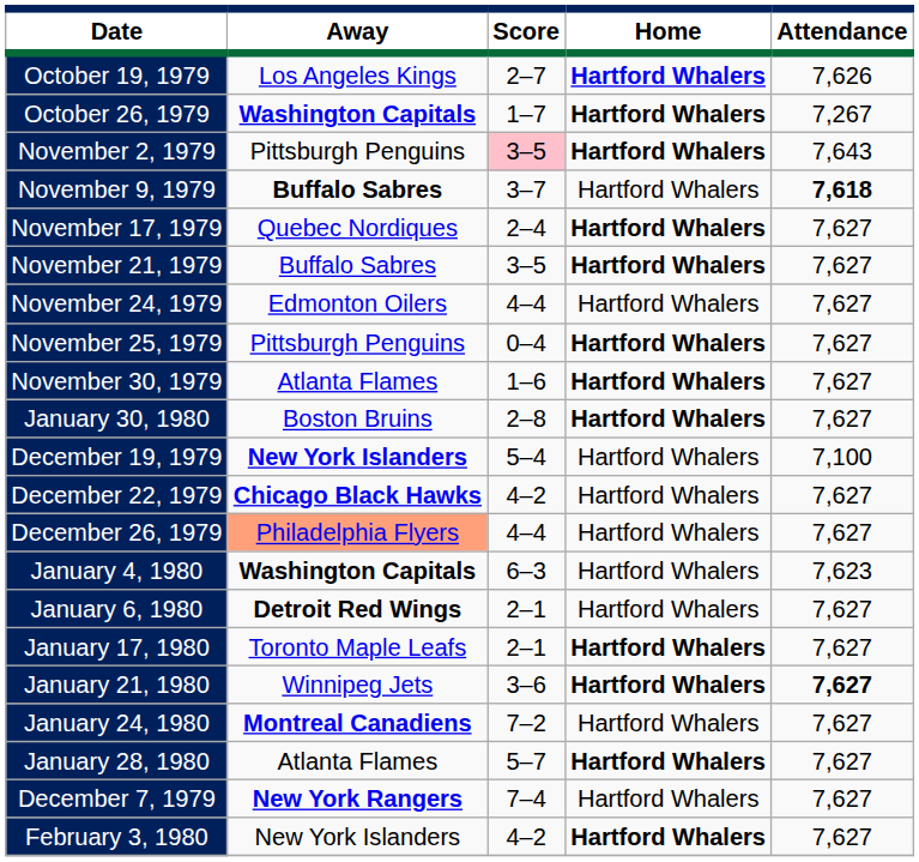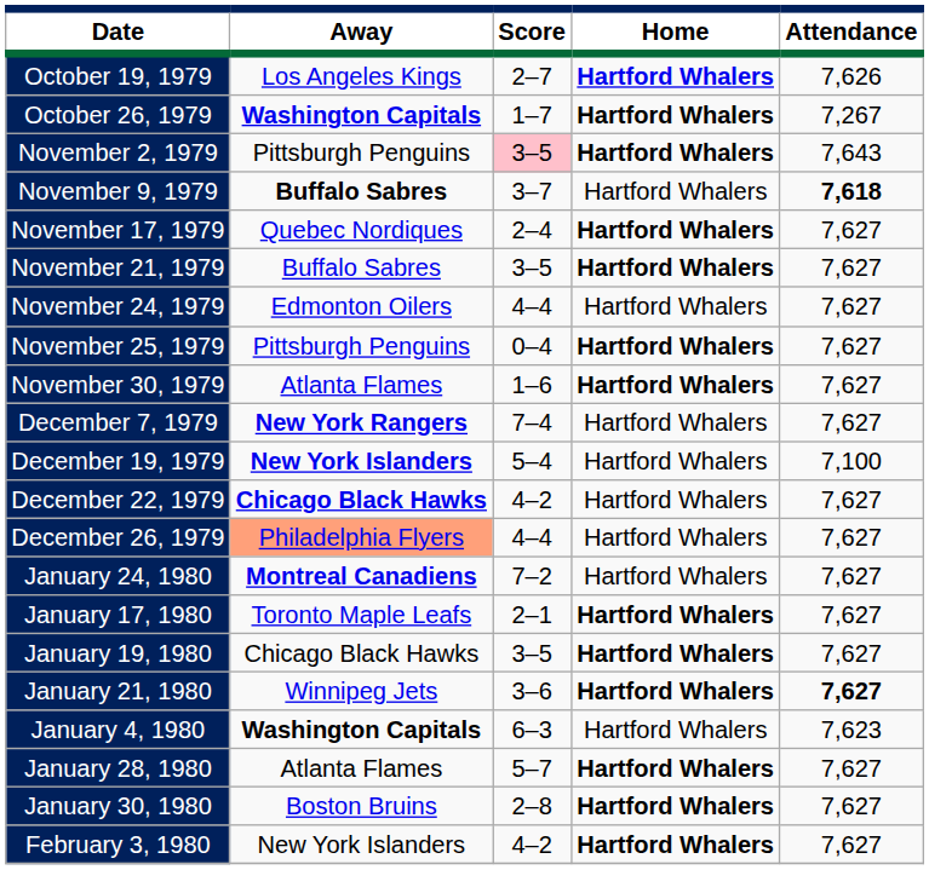 <table class="wikitable sortable" style="font-size: 95%;text-align: center;">
 <tr>
 <th style="background:#FFFFFF; border-top:#00205B 5px solid; border-bottom:#046A38 5px solid;">Date</th>
 <th style="background:#FFFFFF; border-top:#00205B 5px solid; border-bottom:#046A38 5px solid;">Away</th>
 <th style="background:#FFFFFF; border-top:#00205B 5px solid; border-bottom:#046A38 5px solid;">Score</th>
 <th style="background:#FFFFFF; border-top:#00205B 5px solid; border-bottom:#046A38 5px solid;">Home</th>
 <th style="background:#FFFFFF; border-top:#00205B 5px solid; border-bottom:#046A38 5px solid;">Attendance</th>
 </tr>
 <tr>
 <td ! style="background:#00205B; color:#FFFFFF;">October 19, 1979</td>
 <td><a href='#'>Los Angeles Kings</a></td>
 <td>2–7</td>
 <td><strong><a href='#'>Hartford Whalers</a></strong></td>
 <td>7,626</td>
 </tr>
 <tr>
 <td ! style="background:#00205B; color:#FFFFFF;">October 26, 1979</td>
 <td><strong><a href='#'>Washington Capitals</a></strong></td>
 <td>1–7</td>
 <td><strong>Hartford Whalers</strong></td>
 <td>7,267</td>
 </tr>
 <tr>
 <td ! style="background:#00205B; color:#FFFFFF;">November 2, 1979</td>
 <td>Pittsburgh Penguins</td>
 <td style="background: pink;">3–5</td>
 <td><strong>Hartford Whalers</strong></td>
 <td>7,643</td>
 </tr>
 <tr>
 <td ! style="background:#00205B; color:#FFFFFF;">November 9, 1979</td>
 <td><strong>Buffalo Sabres</strong></td>
 <td>3–7</td>
 <td>Hartford Whalers</td>
 <td><strong>7,618</strong></td>
 </tr>
 <tr>
 <td ! style="background:#00205B; color:#FFFFFF;">November 17, 1979</td>
 <td><a href='#'>Quebec Nordiques</a></td>
 <td>2–4</td>
 <td><strong>Hartford Whalers</strong></td>
 <td>7,627</td>
 </tr>
 <tr>
 <td ! style="background:#00205B; color:#FFFFFF;">November 21, 1979</td>
 <td><a href='#'>Buffalo Sabres</a></td>
 <td>3–5</td>
 <td><strong>Hartford Whalers</strong></td>
 <td>7,627</td>
 </tr>
 <tr>
 <td ! style="background:#00205B; color:#FFFFFF;">November 24, 1979</td>
 <td><a href='#'>Edmonton Oilers</a></td>
 <td>4–4</td>
 <td>Hartford Whalers</td>
 <td>7,627</td>
 </tr>
 <tr>
 <td ! style="background:#00205B; color:#FFFFFF;">November 25, 1979</td>
 <td><a href='#'>Pittsburgh Penguins</a></td>
 <td>0–4</td>
 <td><strong>Hartford Whalers</strong></td>
 <td>7,627</td>
 </tr>
 <tr>
 <td ! style="background:#00205B; color:#FFFFFF;">November 30, 1979</td>
 <td><a href='#'>Atlanta Flames</a></td>
 <td>1–6</td>
 <td><strong>Hartford Whalers</strong></td>
 <td>7,627</td>
 </tr>
 <tr>
-<td ! style="background:#00205B; color:#FFFFFF;">January 30, 1980</td>
-<td><a href='#'>Boston Bruins</a></td>
-<td>2–8</td>
-<td><strong>Hartford Whalers</strong></td>
+<td ! style="background:#00205B; color:#FFFFFF;">December 7, 1979</td>
+<td><strong><a href='#'>New York Rangers</a></strong></td>
+<td>7–4</td>
+<td>Hartford Whalers</td>
 <td>7,627</td>
 </tr>
 <tr>
 <td ! style="background:#00205B; color:#FFFFFF;">December 19, 1979</td>
 <td><strong><a href='#'>New York Islanders</a></strong></td>
 <td>5–4</td>
 <td>Hartford Whalers</td>
 <td>7,100</td>
 </tr>
 <tr>
 <td ! style="background:#00205B; color:#FFFFFF;">December 22, 1979</td>
 <td><strong><a href='#'>Chicago Black Hawks</a></strong></td>
 <td>4–2</td>
 <td>Hartford Whalers</td>
 <td>7,627</td>
 </tr>
 <tr>
 <td ! style="background:#00205B; color:#FFFFFF;">December 26, 1979</td>
 <td style="background: lightsalmon;"><a href='#'>Philadelphia Flyers</a></td>
 <td>4–4</td>
 <td>Hartford Whalers</td>
 <td>7,627</td>
 </tr>
 <tr>
-<td ! style="background:#00205B; color:#FFFFFF;">January 4, 1980</td>
-<td><strong>Washington Capitals</strong></td>
-<td>6–3</td>
-<td>Hartford Whalers</td>
-<td>7,623</td>
-</tr>
-<tr>
-<td ! style="background:#00205B; color:#FFFFFF;">January 6, 1980</td>
-<td><strong>Detroit Red Wings</strong></td>
-<td>2–1</td>
+<td ! style="background:#00205B; color:#FFFFFF;">January 24, 1980</td>
+<td><strong><a href='#'>Montreal Canadiens</a></strong></td>
+<td>7–2</td>
 <td>Hartford Whalers</td>
 <td>7,627</td>
 </tr>
 <tr>
 <td ! style="background:#00205B; color:#FFFFFF;">January 17, 1980</td>
 <td><a href='#'>Toronto Maple Leafs</a></td>
 <td>2–1</td>
 <td><strong>Hartford Whalers</strong></td>
 <td>7,627</td>
 </tr>
 <tr>
+<td ! style="background:#00205B; color:#FFFFFF;">January 19, 1980</td>
+<td>Chicago Black Hawks</td>
+<td>3–5</td>
+<td><strong>Hartford Whalers</strong></td>
+<td>7,627</td>
+</tr>
+<tr>
 <td ! style="background:#00205B; color:#FFFFFF;">January 21, 1980</td>
 <td><a href='#'>Winnipeg Jets</a></td>
 <td>3–6</td>
 <td><strong>Hartford Whalers</strong></td>
 <td><strong>7,627</strong></td>
 </tr>
 <tr>
-<td ! style="background:#00205B; color:#FFFFFF;">January 24, 1980</td>
-<td><strong><a href='#'>Montreal Canadiens</a></strong></td>
-<td>7–2</td>
+<td ! style="background:#00205B; color:#FFFFFF;">January 4, 1980</td>
+<td><strong>Washington Capitals</strong></td>
+<td>6–3</td>
 <td>Hartford Whalers</td>
-<td>7,627</td>
+<td>7,623</td>
 </tr>
 <tr>
 <td ! style="background:#00205B; color:#FFFFFF;">January 28, 1980</td>
 <td>Atlanta Flames</td>
 <td>5–7</td>
 <td><strong>Hartford Whalers</strong></td>
 <td>7,627</td>
 </tr>
 <tr>
-<td ! style="background:#00205B; color:#FFFFFF;">December 7, 1979</td>
-<td><strong><a href='#'>New York Rangers</a></strong></td>
-<td>7–4</td>
-<td>Hartford Whalers</td>
+<td ! style="background:#00205B; color:#FFFFFF;">January 30, 1980</td>
+<td><a href='#'>Boston Bruins</a></td>
+<td>2–8</td>
+<td><strong>Hartford Whalers</strong></td>
 <td>7,627</td>
 </tr>
 <tr>
 <td ! style="background:#00205B; color:#FFFFFF;">February 3, 1980</td>
 <td>New York Islanders</td>
 <td>4–2</td>
 <td><strong>Hartford Whalers</strong></td>
 <td>7,627</td>
 </tr>
 <tr>
 </tr>
 </table>
